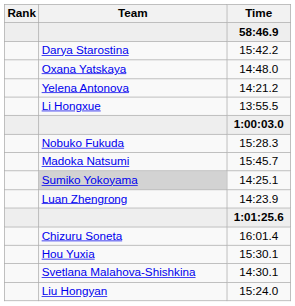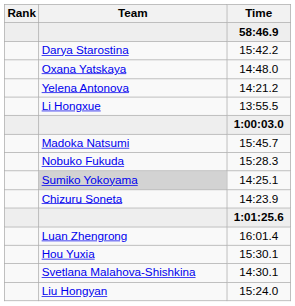 <table class=wikitable style="text-align:center">
 <tr>
 <th width=40>Rank</th>
 <th width=250>Team</th>
 <th width=80>Time</th>
 </tr>
 <tr bgcolor=eeeeee>
 <td></td>
 <td align=left></td>
 <td><strong>58:46.9</strong></td>
 </tr>
 <tr>
 <td></td>
 <td align=left><a href='#'>Darya Starostina</a></td>
 <td>15:42.2</td>
 </tr>
 <tr>
 <td></td>
 <td align=left><a href='#'>Oxana Yatskaya</a></td>
 <td>14:48.0</td>
 </tr>
 <tr>
 <td></td>
 <td align=left><a href='#'>Yelena Antonova</a></td>
 <td>14:21.2</td>
 </tr>
 <tr>
 <td></td>
 <td align=left><a href='#'>Li Hongxue</a></td>
 <td>13:55.5</td>
 </tr>
 <tr bgcolor=eeeeee>
 <td></td>
 <td align=left></td>
 <td><strong>1:00:03.0</strong></td>
 </tr>
 <tr>
 <td></td>
-<td align=left><a href='#'>Nobuko Fukuda</a></td>
-<td>15:28.3</td>
+<td align=left><a href='#'>Madoka Natsumi</a></td>
+<td>15:45.7</td>
 </tr>
 <tr>
 <td></td>
-<td align=left><a href='#'>Madoka Natsumi</a></td>
-<td>15:45.7</td>
+<td align=left><a href='#'>Nobuko Fukuda</a></td>
+<td>15:28.3</td>
 </tr>
 <tr>
 <td></td>
 <td align=left style="background: lightgrey;"><a href='#'>Sumiko Yokoyama</a></td>
 <td>14:25.1</td>
 </tr>
 <tr>
 <td></td>
-<td align=left><a href='#'>Luan Zhengrong</a></td>
+<td align=left><a href='#'>Chizuru Soneta</a></td>
 <td>14:23.9</td>
 </tr>
 <tr bgcolor=eeeeee>
 <td></td>
 <td align=left></td>
 <td><strong>1:01:25.6</strong></td>
 </tr>
 <tr>
 <td></td>
-<td align=left><a href='#'>Chizuru Soneta</a></td>
+<td align=left><a href='#'>Luan Zhengrong</a></td>
 <td>16:01.4</td>
 </tr>
 <tr>
 <td></td>
 <td align=left><a href='#'>Hou Yuxia</a></td>
 <td>15:30.1</td>
 </tr>
 <tr>
 <td></td>
 <td align=left><a href='#'>Svetlana Malahova-Shishkina</a></td>
 <td>14:30.1</td>
 </tr>
 <tr>
 <td></td>
 <td align=left><a href='#'>Liu Hongyan</a></td>
 <td>15:24.0</td>
 </tr>
 </table>
